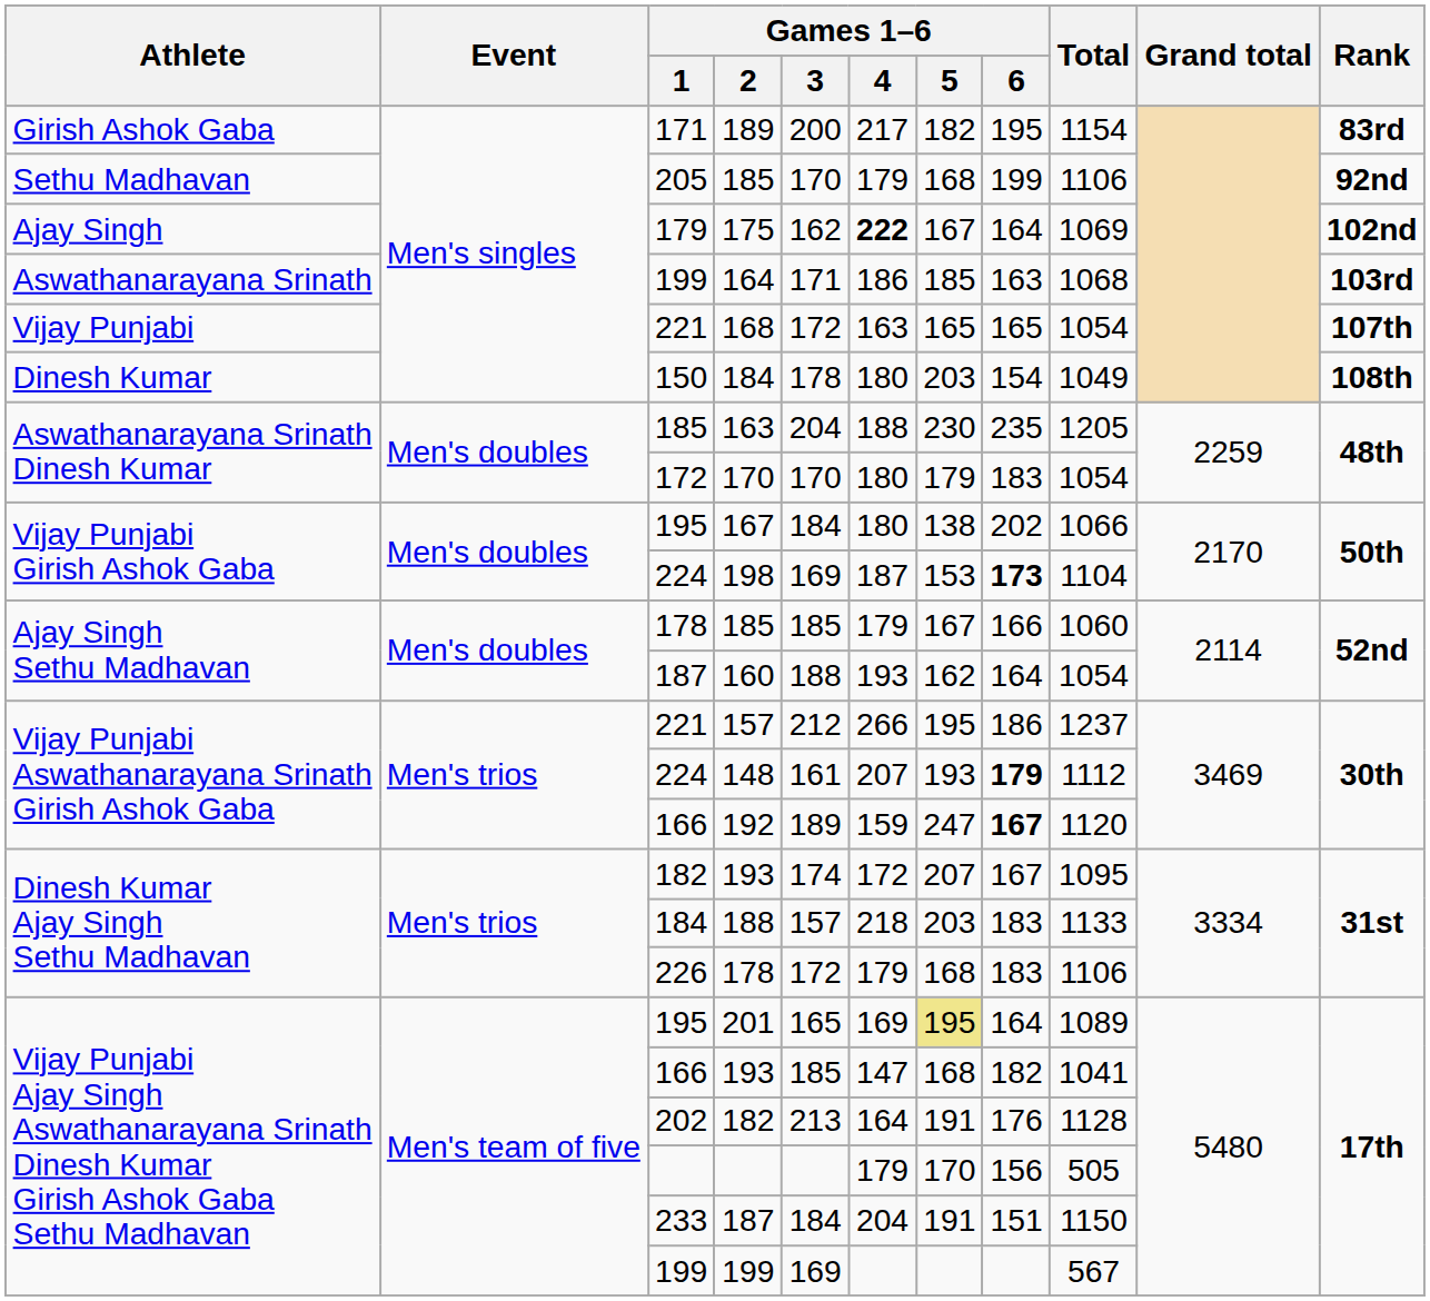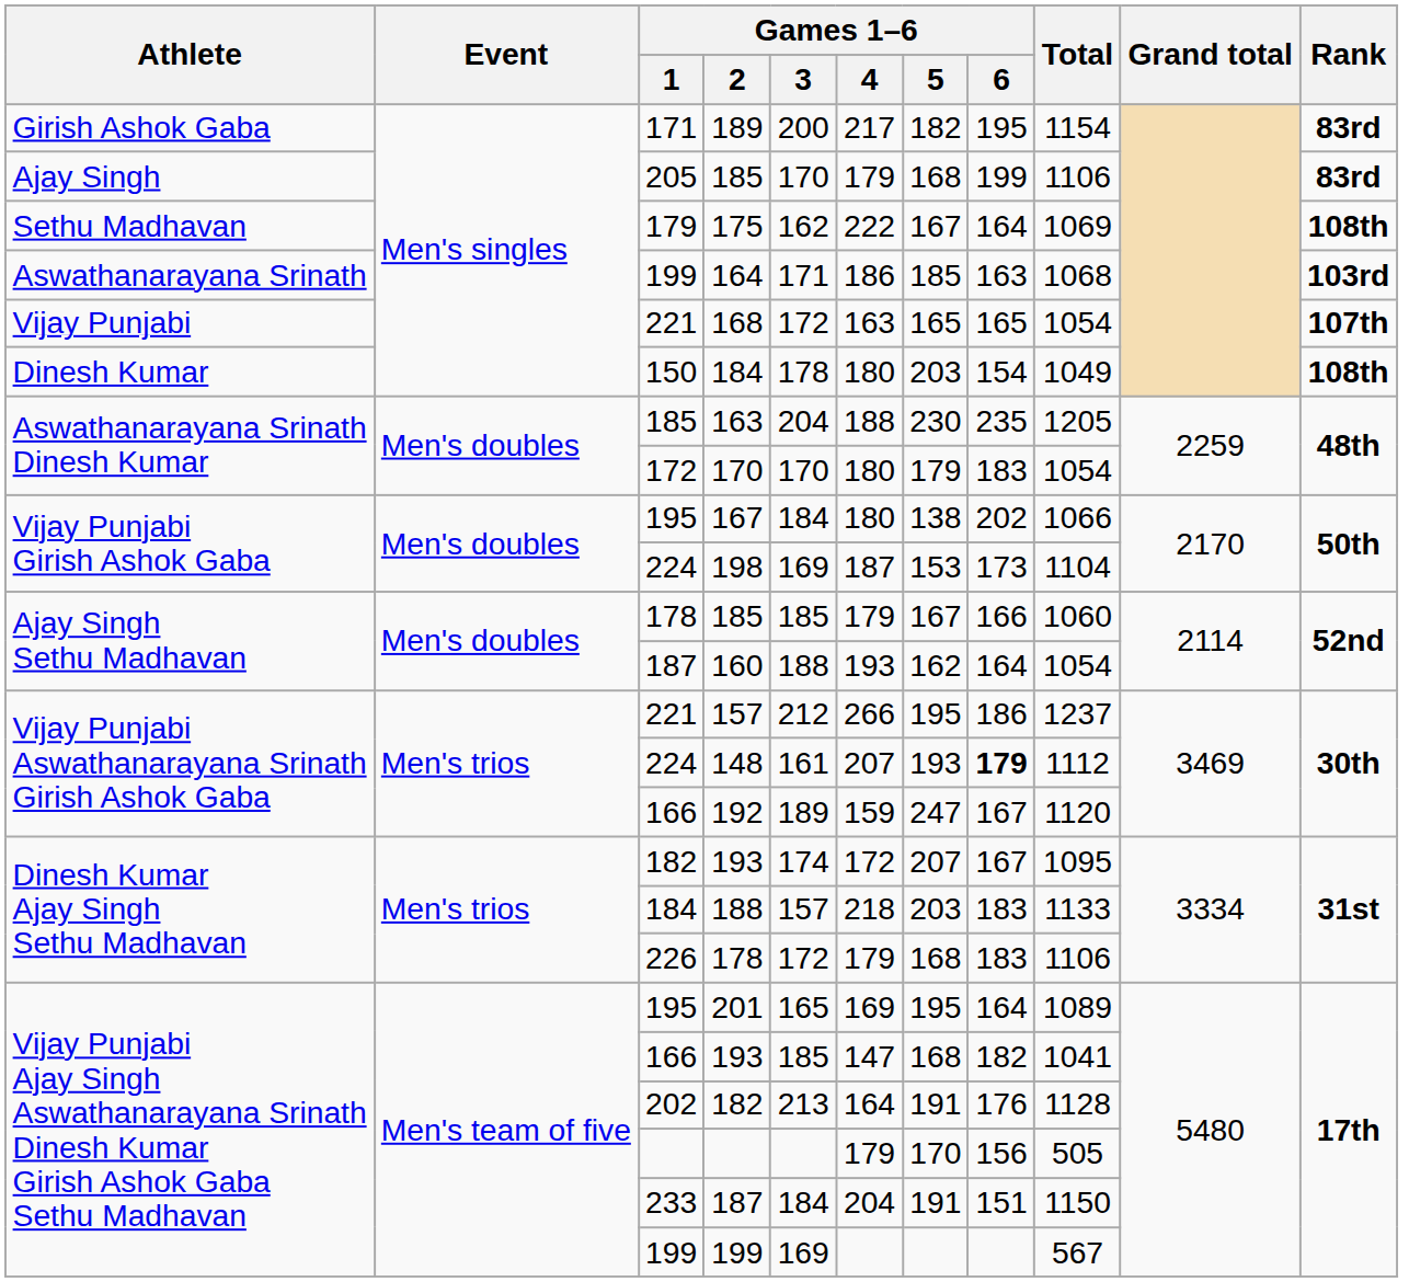 <table class="wikitable" border="1" style="font-size:90%">
 <tr>
 <th rowspan=2>Athlete</th>
 <th rowspan=2>Event</th>
 <th colspan=6>Games 1–6</th>
 <th rowspan=2>Total</th>
 <th rowspan=2>Grand total</th>
 <th rowspan=2>Rank</th>
 </tr>
 <tr>
 <th>1</th>
 <th>2</th>
 <th>3</th>
 <th>4</th>
 <th>5</th>
 <th>6</th>
 </tr>
 <tr>
 <td><a href='#'>Girish Ashok Gaba</a></td>
 <td rowspan=6><a href='#'>Men's singles</a></td>
 <td align=center>171</td>
 <td align=center>189</td>
 <td align=center>200</td>
 <td align=center>217</td>
 <td align=center>182</td>
 <td align=center>195</td>
 <td align=center>1154</td>
 <td align="center" bgcolor=wheat rowspan=6></td>
 <td align=center><strong>83rd</strong></td>
 </tr>
 <tr>
-<td><a href='#'>Sethu Madhavan</a></td>
+<td><a href='#'>Ajay Singh</a></td>
 <td align=center>205</td>
 <td align=center>185</td>
 <td align=center>170</td>
 <td align=center>179</td>
 <td align=center>168</td>
 <td align=center>199</td>
 <td align=center>1106</td>
-<td align=center><strong>92nd</strong></td>
+<td align=center><strong>83rd</strong></td>
 </tr>
 <tr>
-<td><a href='#'>Ajay Singh</a></td>
+<td><a href='#'>Sethu Madhavan</a></td>
 <td align=center>179</td>
 <td align=center>175</td>
 <td align=center>162</td>
-<td align=center><strong>222</strong></td>
+<td align=center>222</td>
 <td align=center>167</td>
 <td align=center>164</td>
 <td align=center>1069</td>
-<td align=center><strong>102nd</strong></td>
+<td align=center><strong>108th</strong></td>
 </tr>
 <tr>
 <td><a href='#'>Aswathanarayana Srinath</a></td>
 <td align=center>199</td>
 <td align=center>164</td>
 <td align=center>171</td>
 <td align=center>186</td>
 <td align=center>185</td>
 <td align=center>163</td>
 <td align=center>1068</td>
 <td align=center><strong>103rd</strong></td>
 </tr>
 <tr>
 <td><a href='#'>Vijay Punjabi</a></td>
 <td align=center>221</td>
 <td align=center>168</td>
 <td align=center>172</td>
 <td align=center>163</td>
 <td align=center>165</td>
 <td align=center>165</td>
 <td align=center>1054</td>
 <td align=center><strong>107th</strong></td>
 </tr>
 <tr>
 <td><a href='#'>Dinesh Kumar</a></td>
 <td align=center>150</td>
 <td align=center>184</td>
 <td align=center>178</td>
 <td align=center>180</td>
 <td align=center>203</td>
 <td align=center>154</td>
 <td align=center>1049</td>
 <td align=center><strong>108th</strong></td>
 </tr>
 <tr>
 <td rowspan=2><a href='#'>Aswathanarayana Srinath</a> <br> <a href='#'>Dinesh Kumar</a></td>
 <td rowspan=2><a href='#'>Men's doubles</a></td>
 <td align=center>185</td>
 <td align=center>163</td>
 <td align=center>204</td>
 <td align=center>188</td>
 <td align=center>230</td>
 <td align=center>235</td>
 <td align=center>1205</td>
 <td align=center rowspan=2>2259</td>
 <td align=center rowspan=2><strong>48th</strong></td>
 </tr>
 <tr>
 <td align=center>172</td>
 <td align=center>170</td>
 <td align=center>170</td>
 <td align=center>180</td>
 <td align=center>179</td>
 <td align=center>183</td>
 <td align=center>1054</td>
 </tr>
 <tr>
 <td rowspan=2><a href='#'>Vijay Punjabi</a><br><a href='#'>Girish Ashok Gaba</a></td>
 <td rowspan=2><a href='#'>Men's doubles</a></td>
 <td align=center>195</td>
 <td align=center>167</td>
 <td align=center>184</td>
 <td align=center>180</td>
 <td align=center>138</td>
 <td align=center>202</td>
 <td align=center>1066</td>
 <td align=center rowspan=2>2170</td>
 <td align=center rowspan=2><strong>50th</strong></td>
 </tr>
 <tr>
 <td align=center>224</td>
 <td align=center>198</td>
 <td align=center>169</td>
 <td align=center>187</td>
 <td align=center>153</td>
-<td align=center><strong>173</strong></td>
+<td align=center>173</td>
 <td align=center>1104</td>
 </tr>
 <tr>
 <td rowspan=2><a href='#'>Ajay Singh</a><br><a href='#'>Sethu Madhavan</a></td>
 <td rowspan=2><a href='#'>Men's doubles</a></td>
 <td align=center>178</td>
 <td align=center>185</td>
 <td align=center>185</td>
 <td align=center>179</td>
 <td align=center>167</td>
 <td align=center>166</td>
 <td align=center>1060</td>
 <td align=center rowspan=2>2114</td>
 <td align=center rowspan=2><strong>52nd</strong></td>
 </tr>
 <tr>
 <td align=center>187</td>
 <td align=center>160</td>
 <td align=center>188</td>
 <td align=center>193</td>
 <td align=center>162</td>
 <td align=center>164</td>
 <td align=center>1054</td>
 </tr>
 <tr>
 <td rowspan=3><a href='#'>Vijay Punjabi</a> <br><a href='#'>Aswathanarayana Srinath</a> <br><a href='#'>Girish Ashok Gaba</a></td>
 <td rowspan=3><a href='#'>Men's trios</a></td>
 <td align=center>221</td>
 <td align=center>157</td>
 <td align=center>212</td>
 <td align=center>266</td>
 <td align=center>195</td>
 <td align=center>186</td>
 <td align=center>1237</td>
 <td align=center rowspan=3>3469</td>
 <td align=center rowspan=3><strong>30th</strong></td>
 </tr>
 <tr>
 <td align=center>224</td>
 <td align=center>148</td>
 <td align=center>161</td>
 <td align=center>207</td>
 <td align=center>193</td>
 <td align=center><strong>179</strong></td>
 <td align=center>1112</td>
 </tr>
 <tr>
 <td align=center>166</td>
 <td align=center>192</td>
 <td align=center>189</td>
 <td align=center>159</td>
 <td align=center>247</td>
-<td align=center><strong>167</strong></td>
+<td align=center>167</td>
 <td align=center>1120</td>
 </tr>
 <tr>
 <td rowspan=3><a href='#'>Dinesh Kumar</a><br><a href='#'>Ajay Singh</a><br><a href='#'>Sethu Madhavan</a></td>
 <td rowspan=3><a href='#'>Men's trios</a></td>
 <td align=center>182</td>
 <td align=center>193</td>
 <td align=center>174</td>
 <td align=center>172</td>
 <td align=center>207</td>
 <td align=center>167</td>
 <td align=center>1095</td>
 <td align=center rowspan=3>3334</td>
 <td align=center rowspan=3><strong>31st</strong></td>
 </tr>
 <tr>
 <td align=center>184</td>
 <td align=center>188</td>
 <td align=center>157</td>
 <td align=center>218</td>
 <td align=center>203</td>
 <td align=center>183</td>
 <td align=center>1133</td>
 </tr>
 <tr>
 <td align=center>226</td>
 <td align=center>178</td>
 <td align=center>172</td>
 <td align=center>179</td>
 <td align=center>168</td>
 <td align=center>183</td>
 <td align=center>1106</td>
 </tr>
 <tr>
 <td rowspan=6><a href='#'>Vijay Punjabi</a><br><a href='#'>Ajay Singh</a><br><a href='#'>Aswathanarayana Srinath</a><br><a href='#'>Dinesh Kumar</a><br><a href='#'>Girish Ashok Gaba</a> <br><a href='#'>Sethu Madhavan</a></td>
 <td rowspan=6><a href='#'>Men's team of five</a></td>
 <td align=center>195</td>
 <td align=center>201</td>
 <td align=center>165</td>
 <td align=center>169</td>
-<td align=center style="background: khaki;">195</td>
+<td align=center>195</td>
 <td align=center>164</td>
 <td align=center>1089</td>
 <td align=center rowspan=6>5480</td>
 <td align=center rowspan=6><strong>17th</strong></td>
 </tr>
 <tr>
 <td align=center>166</td>
 <td align=center>193</td>
 <td align=center>185</td>
 <td align=center>147</td>
 <td align=center>168</td>
 <td align=center>182</td>
 <td align=center>1041</td>
 </tr>
 <tr>
 <td align=center>202</td>
 <td align=center>182</td>
 <td align=center>213</td>
 <td align=center>164</td>
 <td align=center>191</td>
 <td align=center>176</td>
 <td align=center>1128</td>
 </tr>
 <tr>
 <td align=center></td>
 <td align=center></td>
 <td align=center></td>
 <td align=center>179</td>
 <td align=center>170</td>
 <td align=center>156</td>
 <td align=center>505</td>
 </tr>
 <tr>
 <td align=center>233</td>
 <td align=center>187</td>
 <td align=center>184</td>
 <td align=center>204</td>
 <td align=center>191</td>
 <td align=center>151</td>
 <td align=center>1150</td>
 </tr>
 <tr>
 <td align=center>199</td>
 <td align=center>199</td>
 <td align=center>169</td>
 <td align=center></td>
 <td align=center></td>
 <td align=center></td>
 <td align=center>567</td>
 </tr>
 <tr>
 </tr>
 </table>
